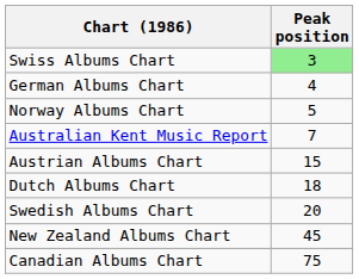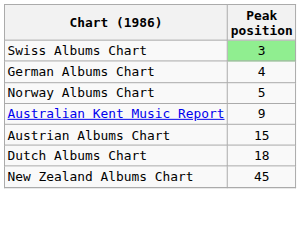 <table class="wikitable sortable">
 <tr>
 <th>Chart (1986)</th>
 <th>Peak<br>position</th>
 </tr>
 <tr>
 <td>Swiss Albums Chart</td>
 <td align="center" style="background: lightgreen;">3</td>
 </tr>
 <tr>
 <td>German Albums Chart</td>
 <td align="center">4</td>
 </tr>
 <tr>
 <td>Norway Albums Chart</td>
 <td align="center">5</td>
 </tr>
 <tr>
 <td align="left"><a href='#'>Australian Kent Music Report</a></td>
-<td align="center">7</td>
+<td align="center">9</td>
 </tr>
 <tr>
 <td>Austrian Albums Chart</td>
 <td align="center">15</td>
 </tr>
 <tr>
 <td>Dutch Albums Chart</td>
 <td align="center">18</td>
 </tr>
 <tr>
-<td>Swedish Albums Chart</td>
-<td align="center">20</td>
-</tr>
-<tr>
 <td>New Zealand Albums Chart</td>
 <td align="center">45</td>
 </tr>
 <tr>
 </tr>
-<tr>
-<td>Canadian Albums Chart</td>
-<td align="center">75</td>
-</tr>
 </table>
